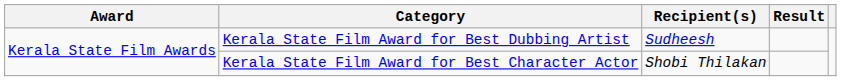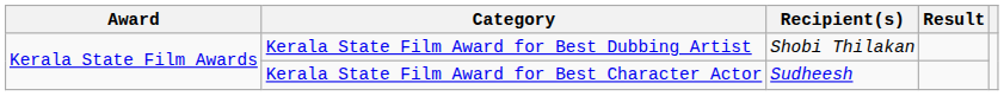 <table class="wikitable plainrowheaders sortable">
 <tr>
 <th scope="col">Award</th>
 <th scope="col">Category</th>
 <th scope="col">Recipient(s)</th>
 <th scope="col">Result</th>
 <th scope="col"></th>
 </tr>
 <tr>
 <td rowspan=2><a href='#'>Kerala State Film Awards</a></td>
 <td><a href='#'>Kerala State Film Award for Best Dubbing Artist</a></td>
-<td><em><a href='#'>Sudheesh</a></em></td>
+<td><em>Shobi Thilakan</em></td>
 <td></td>
 <td rowspan=2></td>
 </tr>
 <tr>
 <td><a href='#'>Kerala State Film Award for Best Character Actor</a></td>
-<td><em>Shobi Thilakan</em></td>
+<td><em><a href='#'>Sudheesh</a></em></td>
 <td></td>
 </tr>
 </table>
